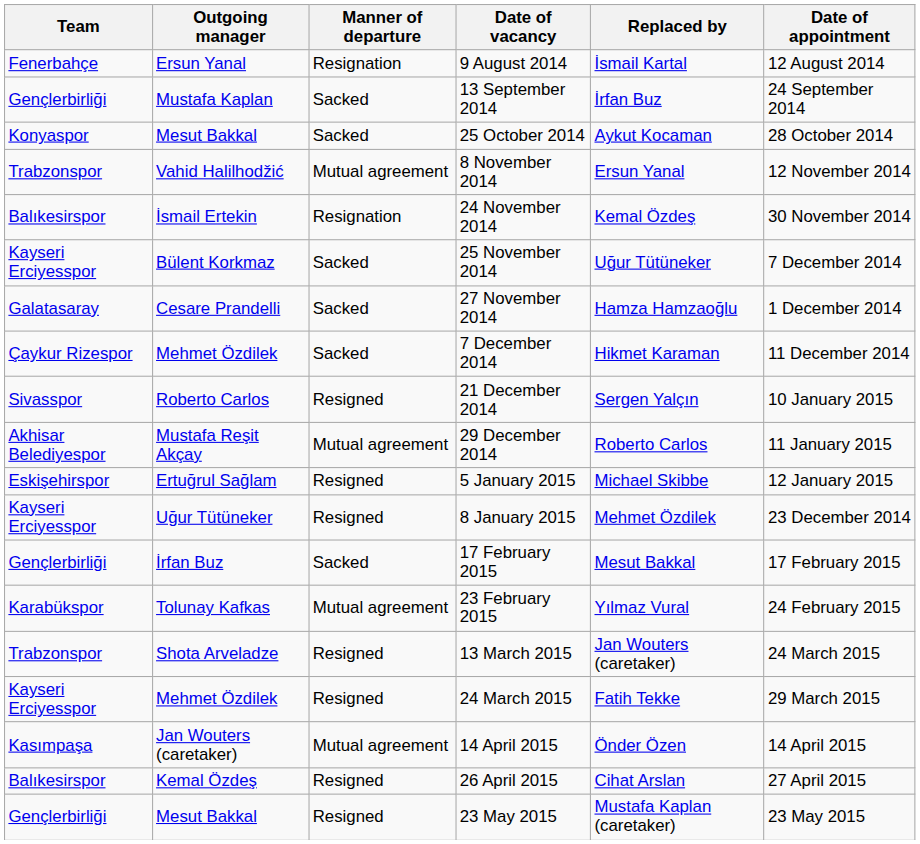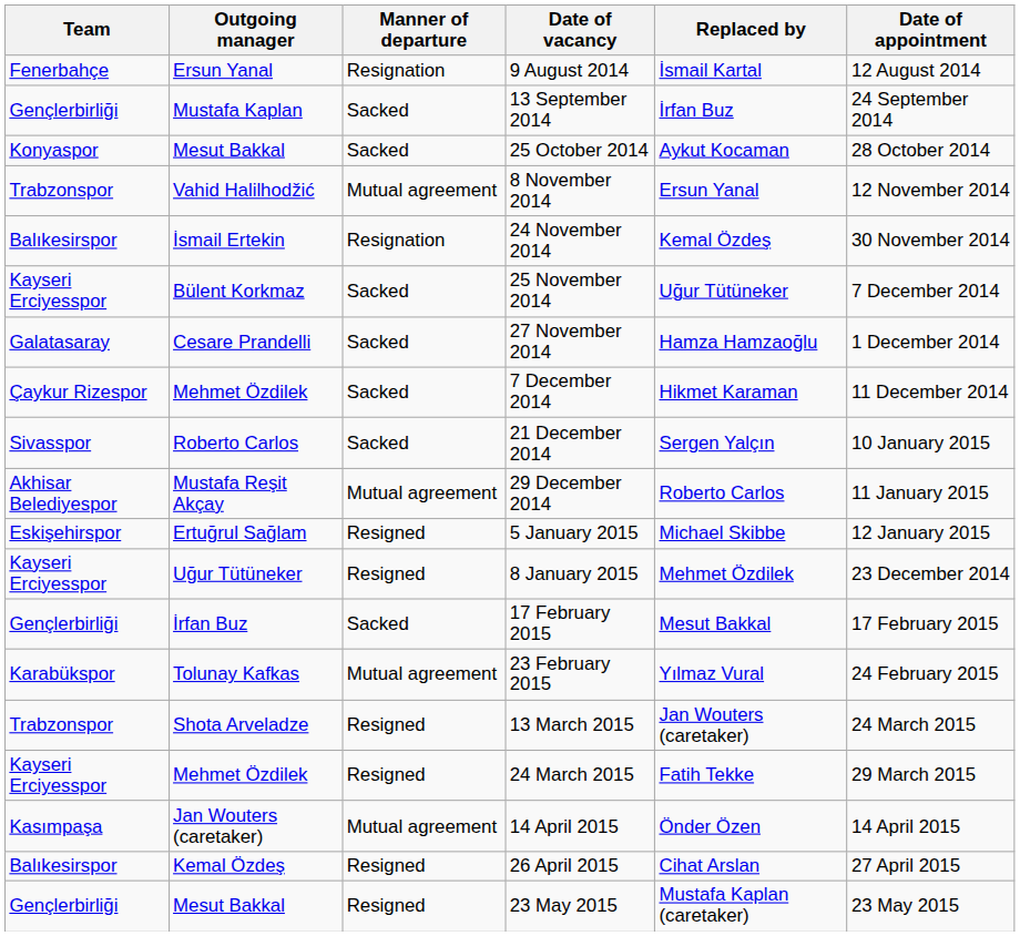 <table class="wikitable">
 <tr>
 <th>Team</th>
 <th>Outgoing manager</th>
 <th>Manner of departure</th>
 <th>Date of vacancy</th>
 <th>Replaced by</th>
 <th>Date of appointment</th>
 </tr>
 <tr>
 <td><a href='#'>Fenerbahçe</a></td>
 <td> <a href='#'>Ersun Yanal</a></td>
 <td>Resignation</td>
 <td>9 August 2014</td>
 <td> <a href='#'>İsmail Kartal</a></td>
 <td>12 August 2014</td>
 </tr>
 <tr>
 <td><a href='#'>Gençlerbirliği</a></td>
 <td> <a href='#'>Mustafa Kaplan</a></td>
 <td>Sacked</td>
 <td>13 September 2014 </td>
 <td> <a href='#'>İrfan Buz</a></td>
 <td>24 September 2014</td>
 </tr>
 <tr>
 <td><a href='#'>Konyaspor</a></td>
 <td> <a href='#'>Mesut Bakkal</a></td>
 <td>Sacked</td>
 <td>25 October 2014 </td>
 <td> <a href='#'>Aykut Kocaman</a></td>
 <td>28 October 2014</td>
 </tr>
 <tr>
 <td><a href='#'>Trabzonspor</a></td>
 <td> <a href='#'>Vahid Halilhodžić</a></td>
 <td>Mutual agreement</td>
 <td>8 November 2014 </td>
 <td> <a href='#'>Ersun Yanal</a></td>
 <td>12 November 2014 </td>
 </tr>
 <tr>
 <td><a href='#'>Balıkesirspor</a></td>
 <td> <a href='#'>İsmail Ertekin</a></td>
 <td>Resignation</td>
 <td>24 November 2014 </td>
 <td> <a href='#'>Kemal Özdeş</a></td>
 <td>30 November 2014</td>
 </tr>
 <tr>
 <td><a href='#'>Kayseri Erciyesspor</a></td>
 <td> <a href='#'>Bülent Korkmaz</a></td>
 <td>Sacked</td>
 <td>25 November 2014 </td>
 <td> <a href='#'>Uğur Tütüneker</a></td>
 <td>7 December 2014</td>
 </tr>
 <tr>
 <td><a href='#'>Galatasaray</a></td>
 <td> <a href='#'>Cesare Prandelli</a></td>
 <td>Sacked</td>
 <td>27 November 2014 </td>
 <td> <a href='#'>Hamza Hamzaoğlu</a></td>
 <td>1 December 2014 </td>
 </tr>
 <tr>
 <td><a href='#'>Çaykur Rizespor</a></td>
 <td> <a href='#'>Mehmet Özdilek</a></td>
 <td>Sacked</td>
 <td>7 December 2014 </td>
 <td> <a href='#'>Hikmet Karaman</a></td>
 <td>11 December 2014 </td>
 </tr>
 <tr>
 <td><a href='#'>Sivasspor</a></td>
 <td> <a href='#'>Roberto Carlos</a></td>
-<td>Resigned</td>
+<td>Sacked</td>
 <td>21 December 2014 </td>
 <td> <a href='#'>Sergen Yalçın</a></td>
 <td>10 January 2015 </td>
 </tr>
 <tr>
 <td><a href='#'>Akhisar Belediyespor</a></td>
 <td> <a href='#'>Mustafa Reşit Akçay</a></td>
 <td>Mutual agreement</td>
 <td>29 December 2014 </td>
 <td> <a href='#'>Roberto Carlos</a></td>
 <td>11 January 2015 </td>
 </tr>
 <tr>
 <td><a href='#'>Eskişehirspor</a></td>
 <td> <a href='#'>Ertuğrul Sağlam</a></td>
 <td>Resigned</td>
 <td>5 January 2015 </td>
 <td> <a href='#'>Michael Skibbe</a></td>
 <td>12 January 2015 </td>
 </tr>
 <tr>
 <td><a href='#'>Kayseri Erciyesspor</a></td>
 <td> <a href='#'>Uğur Tütüneker</a></td>
 <td>Resigned</td>
 <td>8 January 2015 </td>
 <td> <a href='#'>Mehmet Özdilek</a></td>
 <td>23 December 2014 </td>
 </tr>
 <tr>
 <td><a href='#'>Gençlerbirliği</a></td>
 <td> <a href='#'>İrfan Buz</a></td>
 <td>Sacked</td>
 <td>17 February 2015 </td>
 <td> <a href='#'>Mesut Bakkal</a></td>
 <td>17 February 2015 </td>
 </tr>
 <tr>
 <td><a href='#'>Karabükspor</a></td>
 <td> <a href='#'>Tolunay Kafkas</a></td>
 <td>Mutual agreement</td>
 <td>23 February 2015 </td>
 <td> <a href='#'>Yılmaz Vural</a></td>
 <td>24 February 2015 </td>
 </tr>
 <tr>
 <td><a href='#'>Trabzonspor</a></td>
 <td> <a href='#'>Shota Arveladze</a></td>
 <td>Resigned</td>
 <td>13 March 2015 </td>
 <td> <a href='#'>Jan Wouters</a> (caretaker)</td>
 <td>24 March 2015 </td>
 </tr>
 <tr>
 <td><a href='#'>Kayseri Erciyesspor</a></td>
 <td> <a href='#'>Mehmet Özdilek</a></td>
 <td>Resigned</td>
 <td>24 March 2015 </td>
 <td> <a href='#'>Fatih Tekke</a></td>
 <td>29 March 2015 </td>
 </tr>
 <tr>
 <td><a href='#'>Kasımpaşa</a></td>
 <td> <a href='#'>Jan Wouters</a> (caretaker)</td>
 <td>Mutual agreement</td>
 <td>14 April 2015</td>
 <td> <a href='#'>Önder Özen</a></td>
 <td>14 April 2015 </td>
 </tr>
 <tr>
 <td><a href='#'>Balıkesirspor</a></td>
 <td> <a href='#'>Kemal Özdeş</a></td>
 <td>Resigned</td>
 <td>26 April 2015 </td>
 <td> <a href='#'>Cihat Arslan</a></td>
 <td>27 April 2015 </td>
 </tr>
 <tr>
 <td><a href='#'>Gençlerbirliği</a></td>
 <td> <a href='#'>Mesut Bakkal</a></td>
 <td>Resigned</td>
 <td>23 May 2015 </td>
 <td> <a href='#'>Mustafa Kaplan</a> (caretaker)</td>
 <td>23 May 2015</td>
 </tr>
 </table>
